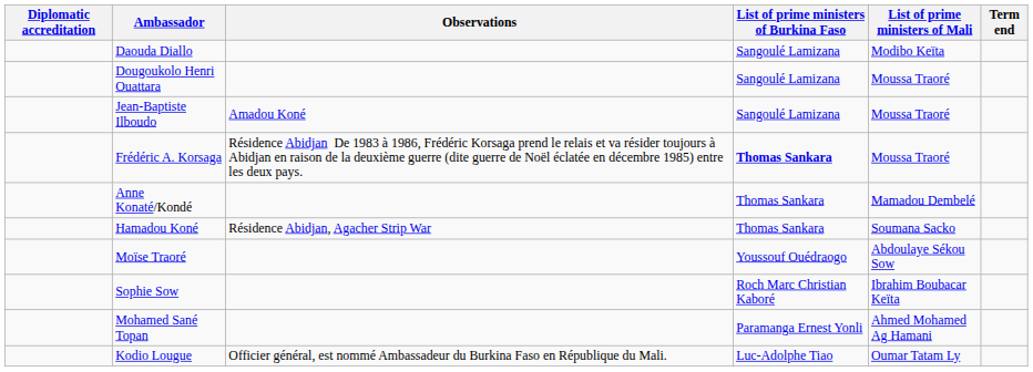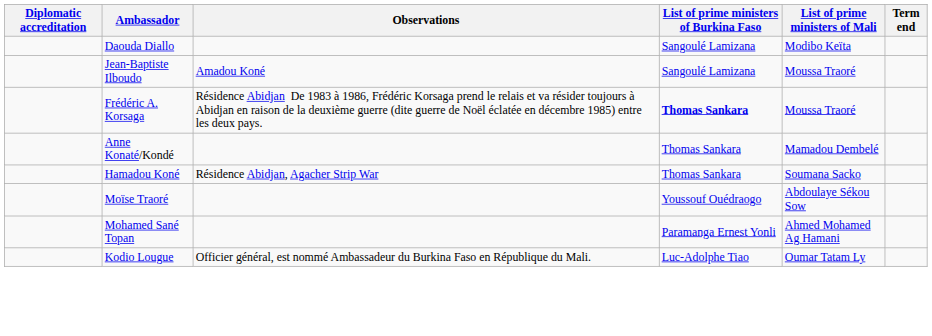 <table class="wikitable sortable">
 <tr>
 <th><a href='#'>Diplomatic accreditation</a></th>
 <th><a href='#'>Ambassador</a></th>
 <th>Observations</th>
 <th><a href='#'>List of prime ministers of Burkina Faso</a></th>
 <th><a href='#'>List of prime ministers of Mali</a></th>
 <th>Term end</th>
 </tr>
 <tr>
 <td></td>
 <td><a href='#'>Daouda Diallo</a></td>
 <td></td>
 <td><a href='#'>Sangoulé Lamizana</a></td>
 <td><a href='#'>Modibo Keïta</a></td>
-<td></td>
-</tr>
-<tr>
-<td></td>
-<td><a href='#'>Dougoukolo Henri Ouattara</a></td>
-<td></td>
-<td><a href='#'>Sangoulé Lamizana</a></td>
-<td><a href='#'>Moussa Traoré</a></td>
 <td></td>
 </tr>
 <tr>
 <td></td>
 <td><a href='#'>Jean-Baptiste Ilboudo</a></td>
 <td><a href='#'>Amadou Koné</a></td>
 <td><a href='#'>Sangoulé Lamizana</a></td>
 <td><a href='#'>Moussa Traoré</a></td>
 <td></td>
 </tr>
 <tr>
 <td></td>
 <td><a href='#'>Frédéric A. Korsaga</a></td>
 <td>Résidence <a href='#'>Abidjan</a>  De 1983 à 1986, Frédéric Korsaga prend le relais et va résider toujours à Abidjan en raison de la deuxième guerre (dite guerre de Noël éclatée en décembre 1985) entre les deux pays.</td>
 <td><strong><a href='#'>Thomas Sankara</a></strong></td>
 <td><a href='#'>Moussa Traoré</a></td>
 <td></td>
 </tr>
 <tr>
 <td></td>
 <td><a href='#'>Anne Konaté</a>/Kondé</td>
 <td></td>
 <td><a href='#'>Thomas Sankara</a></td>
 <td><a href='#'>Mamadou Dembelé</a></td>
 <td></td>
 </tr>
 <tr>
 <td></td>
 <td><a href='#'>Hamadou Koné</a></td>
 <td>Résidence <a href='#'>Abidjan</a>, <a href='#'>Agacher Strip War</a></td>
 <td><a href='#'>Thomas Sankara</a></td>
 <td><a href='#'>Soumana Sacko</a></td>
 <td></td>
 </tr>
 <tr>
 <td></td>
 <td><a href='#'>Moïse Traoré</a></td>
 <td></td>
 <td><a href='#'>Youssouf Ouédraogo</a></td>
 <td><a href='#'>Abdoulaye Sékou Sow</a></td>
 <td></td>
 </tr>
 <tr>
 <td></td>
-<td><a href='#'>Sophie Sow</a></td>
-<td></td>
-<td><a href='#'>Roch Marc Christian Kaboré</a></td>
-<td><a href='#'>Ibrahim Boubacar Keïta</a></td>
-<td></td>
-</tr>
-<tr>
-<td></td>
 <td><a href='#'>Mohamed Sané Topan</a></td>
 <td></td>
 <td><a href='#'>Paramanga Ernest Yonli</a></td>
 <td><a href='#'>Ahmed Mohamed Ag Hamani</a></td>
 <td></td>
 </tr>
 <tr>
 <td></td>
 <td><a href='#'>Kodio Lougue</a></td>
 <td>Officier général, est nommé Ambassadeur du Burkina Faso en République du Mali.</td>
 <td><a href='#'>Luc-Adolphe Tiao</a></td>
 <td><a href='#'>Oumar Tatam Ly</a></td>
 <td></td>
 </tr>
 </table>
